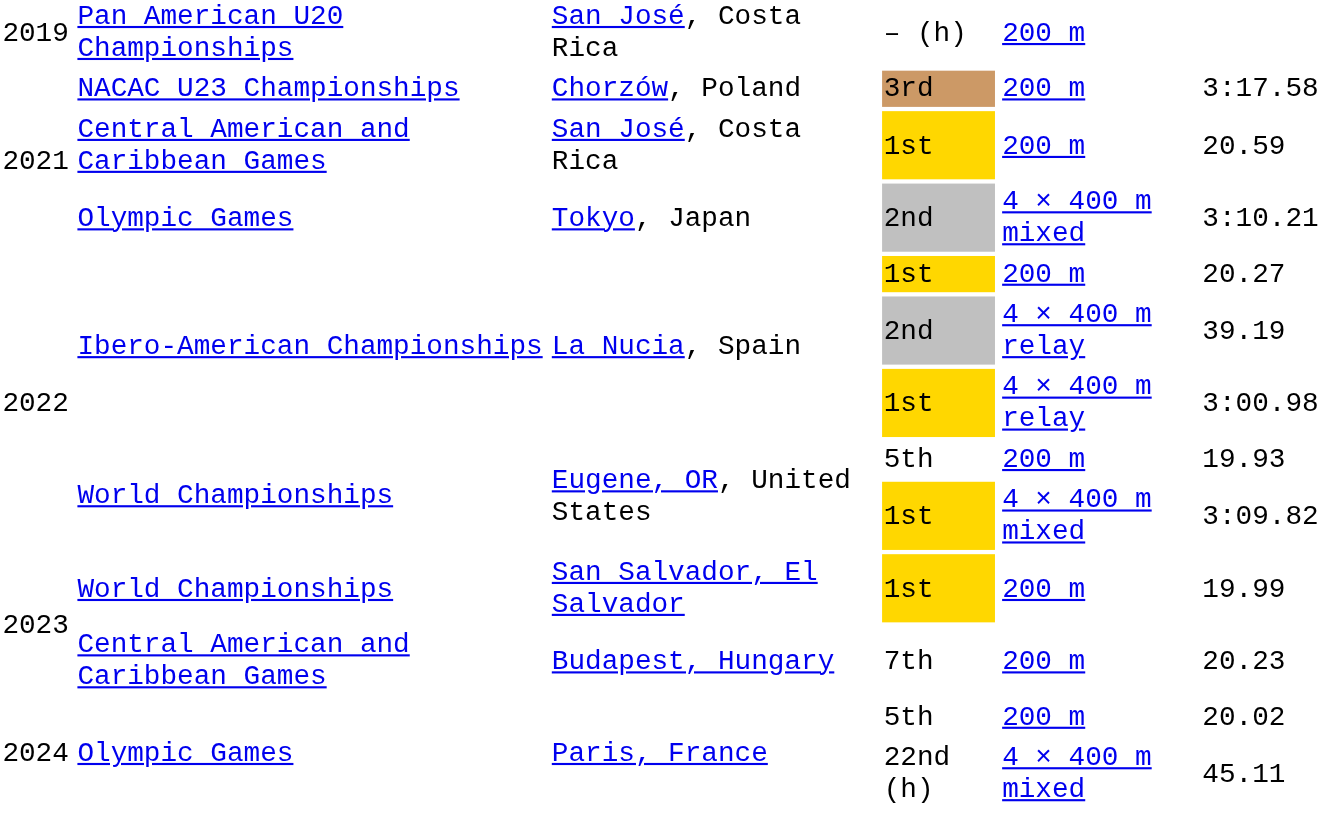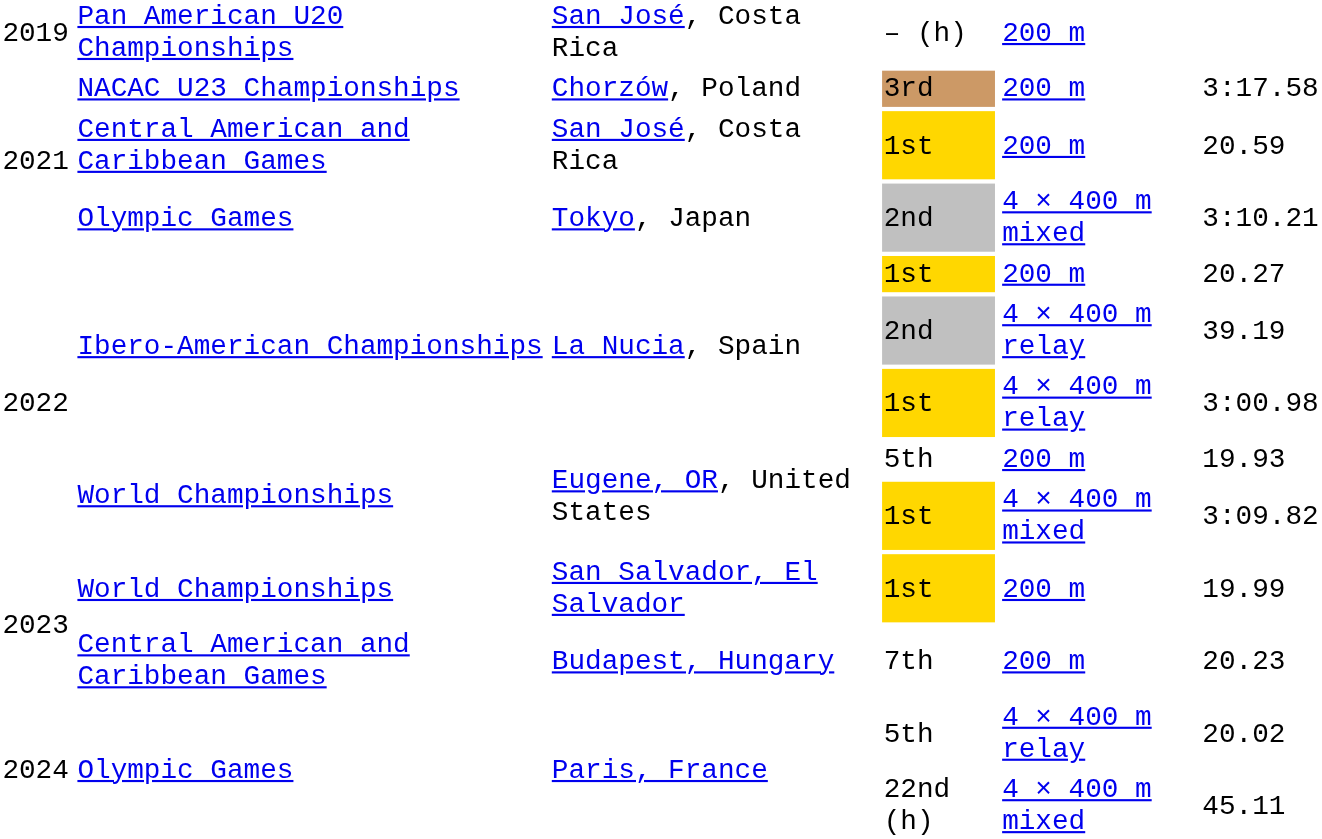 <table>
 <tr>
 <td>2019</td>
 <td><a href='#'>Pan American U20 Championships</a></td>
 <td><a href='#'>San José</a>, Costa Rica</td>
 <td>– (h)</td>
 <td><a href='#'>200 m</a></td>
 <td></td>
 </tr>
 <tr>
 <td rowspan=3>2021</td>
 <td><a href='#'>NACAC U23 Championships</a></td>
 <td><a href='#'>Chorzów</a>, Poland</td>
 <td bgcolor=cc9966>3rd</td>
 <td><a href='#'>200 m</a></td>
 <td>3:17.58</td>
 </tr>
 <tr>
 <td><a href='#'>Central American and Caribbean Games</a></td>
 <td><a href='#'>San José</a>, Costa Rica</td>
 <td bgcolor=gold>1st</td>
 <td><a href='#'>200 m</a></td>
 <td>20.59</td>
 </tr>
 <tr>
 <td><a href='#'>Olympic Games</a></td>
 <td><a href='#'>Tokyo</a>, Japan</td>
 <td bgcolor=silver>2nd</td>
 <td><a href='#'>4 × 400 m mixed</a></td>
 <td>3:10.21 </td>
 </tr>
 <tr>
 <td rowspan=5>2022</td>
 <td rowspan=3><a href='#'>Ibero-American Championships</a></td>
 <td rowspan=3><a href='#'>La Nucia</a>, Spain</td>
 <td bgcolor=gold>1st</td>
 <td><a href='#'>200 m</a></td>
 <td>20.27</td>
 </tr>
 <tr>
 <td bgcolor=silver>2nd</td>
 <td><a href='#'>4 × 400 m relay</a></td>
 <td>39.19 </td>
 </tr>
 <tr>
 <td bgcolor=gold>1st</td>
 <td><a href='#'>4 × 400 m relay</a></td>
 <td>3:00.98 </td>
 </tr>
 <tr>
 <td rowspan=2><a href='#'>World Championships</a></td>
 <td rowspan=2><a href='#'>Eugene, OR</a>, United States</td>
 <td>5th</td>
 <td><a href='#'>200 m</a></td>
 <td>19.93</td>
 </tr>
 <tr>
 <td bgcolor=gold>1st</td>
 <td><a href='#'>4 × 400 m mixed</a></td>
 <td>3:09.82  </td>
 </tr>
 <tr>
 <td rowspan=2>2023</td>
 <td><a href='#'>World Championships</a></td>
 <td><a href='#'>San Salvador, El Salvador</a></td>
 <td bgcolor=gold>1st</td>
 <td><a href='#'>200 m</a></td>
 <td>19.99</td>
 </tr>
 <tr>
 <td><a href='#'>Central American and Caribbean Games</a></td>
 <td><a href='#'>Budapest, Hungary</a></td>
 <td>7th</td>
 <td><a href='#'>200 m</a></td>
 <td>20.23</td>
 </tr>
 <tr>
 <td rowspan=2>2024</td>
 <td rowspan=2><a href='#'>Olympic Games</a></td>
 <td rowspan=2><a href='#'>Paris, France</a></td>
 <td>5th</td>
-<td><a href='#'>200 m</a></td>
+<td><a href='#'>4 × 400 m relay</a></td>
 <td>20.02</td>
 </tr>
 <tr>
 <td>22nd (h)</td>
 <td><a href='#'>4 × 400 m mixed</a></td>
 <td>45.11</td>
 </tr>
 </table>
